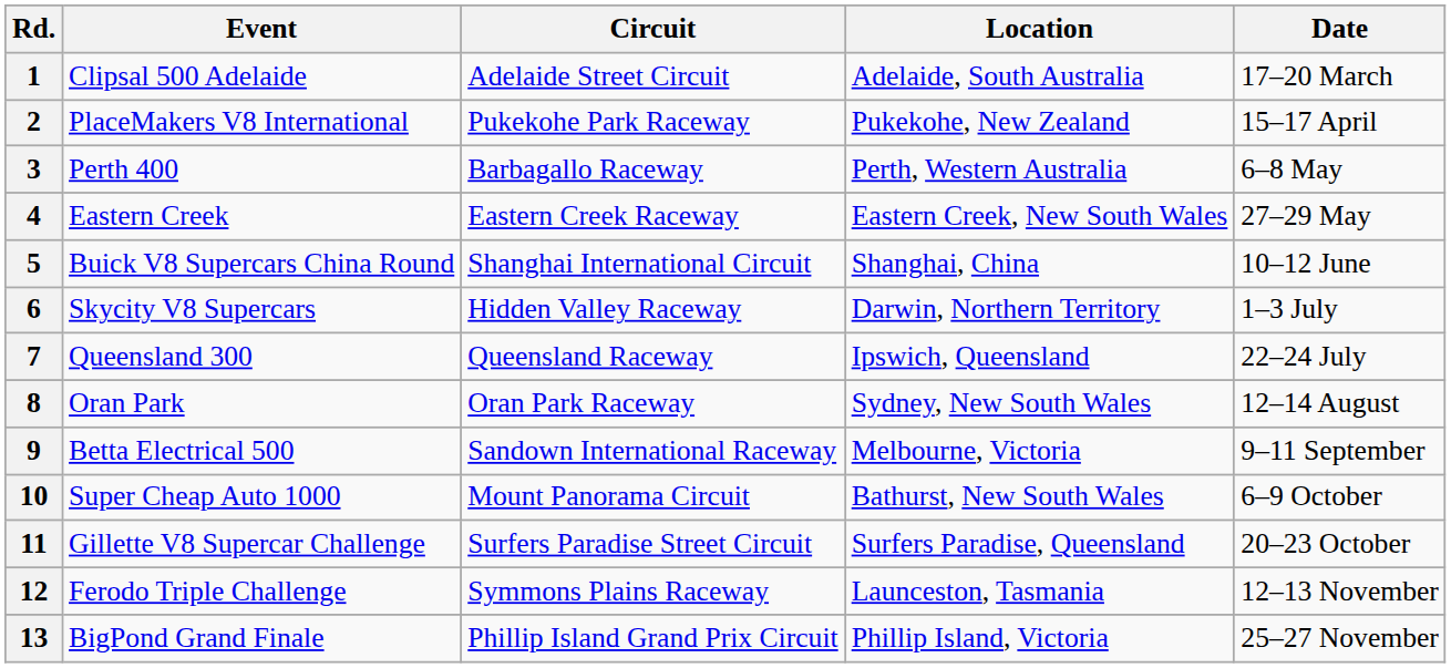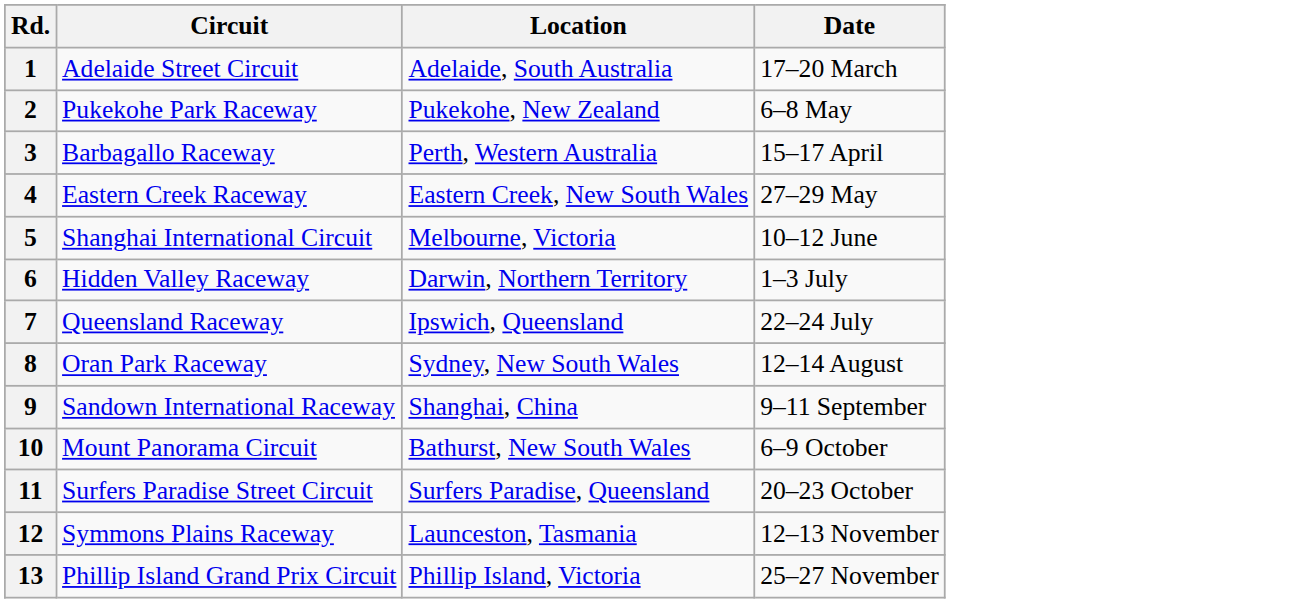 <table class="wikitable" style="font-size: 90%">
 <tr>
 <th>Rd.</th>
-<th>Event</th>
 <th>Circuit</th>
 <th>Location</th>
 <th>Date</th>
 </tr>
 <tr>
 <th>1</th>
-<td> <a href='#'>Clipsal 500 Adelaide</a></td>
 <td><a href='#'>Adelaide Street Circuit</a></td>
 <td><a href='#'>Adelaide</a>, <a href='#'>South Australia</a></td>
 <td>17–20 March</td>
 </tr>
 <tr>
 <th>2</th>
-<td> <a href='#'>PlaceMakers V8 International</a></td>
 <td><a href='#'>Pukekohe Park Raceway</a></td>
 <td><a href='#'>Pukekohe</a>, <a href='#'>New Zealand</a></td>
+<td>6–8 May</td>
+</tr>
+<tr>
+<th>3</th>
+<td><a href='#'>Barbagallo Raceway</a></td>
+<td><a href='#'>Perth</a>, <a href='#'>Western Australia</a></td>
 <td>15–17 April</td>
 </tr>
 <tr>
-<th>3</th>
-<td> <a href='#'>Perth 400</a></td>
-<td><a href='#'>Barbagallo Raceway</a></td>
-<td><a href='#'>Perth</a>, <a href='#'>Western Australia</a></td>
-<td>6–8 May</td>
-</tr>
-<tr>
 <th>4</th>
-<td> <a href='#'>Eastern Creek</a></td>
 <td><a href='#'>Eastern Creek Raceway</a></td>
 <td><a href='#'>Eastern Creek</a>, <a href='#'>New South Wales</a></td>
 <td>27–29 May</td>
 </tr>
 <tr>
 <th>5</th>
-<td> <a href='#'>Buick V8 Supercars China Round</a></td>
 <td><a href='#'>Shanghai International Circuit</a></td>
-<td><a href='#'>Shanghai</a>, <a href='#'>China</a></td>
+<td><a href='#'>Melbourne</a>, <a href='#'>Victoria</a></td>
 <td>10–12 June</td>
 </tr>
 <tr>
 <th>6</th>
-<td> <a href='#'>Skycity V8 Supercars</a></td>
 <td><a href='#'>Hidden Valley Raceway</a></td>
 <td><a href='#'>Darwin</a>, <a href='#'>Northern Territory</a></td>
 <td>1–3 July</td>
 </tr>
 <tr>
 <th>7</th>
-<td> <a href='#'>Queensland 300</a></td>
 <td><a href='#'>Queensland Raceway</a></td>
 <td><a href='#'>Ipswich</a>, <a href='#'>Queensland</a></td>
 <td>22–24 July</td>
 </tr>
 <tr>
 <th>8</th>
-<td> <a href='#'>Oran Park</a></td>
 <td><a href='#'>Oran Park Raceway</a></td>
 <td><a href='#'>Sydney</a>, <a href='#'>New South Wales</a></td>
 <td>12–14 August</td>
 </tr>
 <tr>
 <th>9</th>
-<td> <a href='#'>Betta Electrical 500</a></td>
 <td><a href='#'>Sandown International Raceway</a></td>
-<td><a href='#'>Melbourne</a>, <a href='#'>Victoria</a></td>
+<td><a href='#'>Shanghai</a>, <a href='#'>China</a></td>
 <td>9–11 September</td>
 </tr>
 <tr>
 <th>10</th>
-<td> <a href='#'>Super Cheap Auto 1000</a></td>
 <td><a href='#'>Mount Panorama Circuit</a></td>
 <td><a href='#'>Bathurst</a>, <a href='#'>New South Wales</a></td>
 <td>6–9 October</td>
 </tr>
 <tr>
 <th>11</th>
-<td> <a href='#'>Gillette V8 Supercar Challenge</a></td>
 <td><a href='#'>Surfers Paradise Street Circuit</a></td>
 <td><a href='#'>Surfers Paradise</a>, <a href='#'>Queensland</a></td>
 <td>20–23 October</td>
 </tr>
 <tr>
 <th>12</th>
-<td> <a href='#'>Ferodo Triple Challenge</a></td>
 <td><a href='#'>Symmons Plains Raceway</a></td>
 <td><a href='#'>Launceston</a>, <a href='#'>Tasmania</a></td>
 <td>12–13 November</td>
 </tr>
 <tr>
 <th>13</th>
-<td> <a href='#'>BigPond Grand Finale</a></td>
 <td><a href='#'>Phillip Island Grand Prix Circuit</a></td>
 <td><a href='#'>Phillip Island</a>, <a href='#'>Victoria</a></td>
 <td>25–27 November</td>
 </tr>
 </table>
